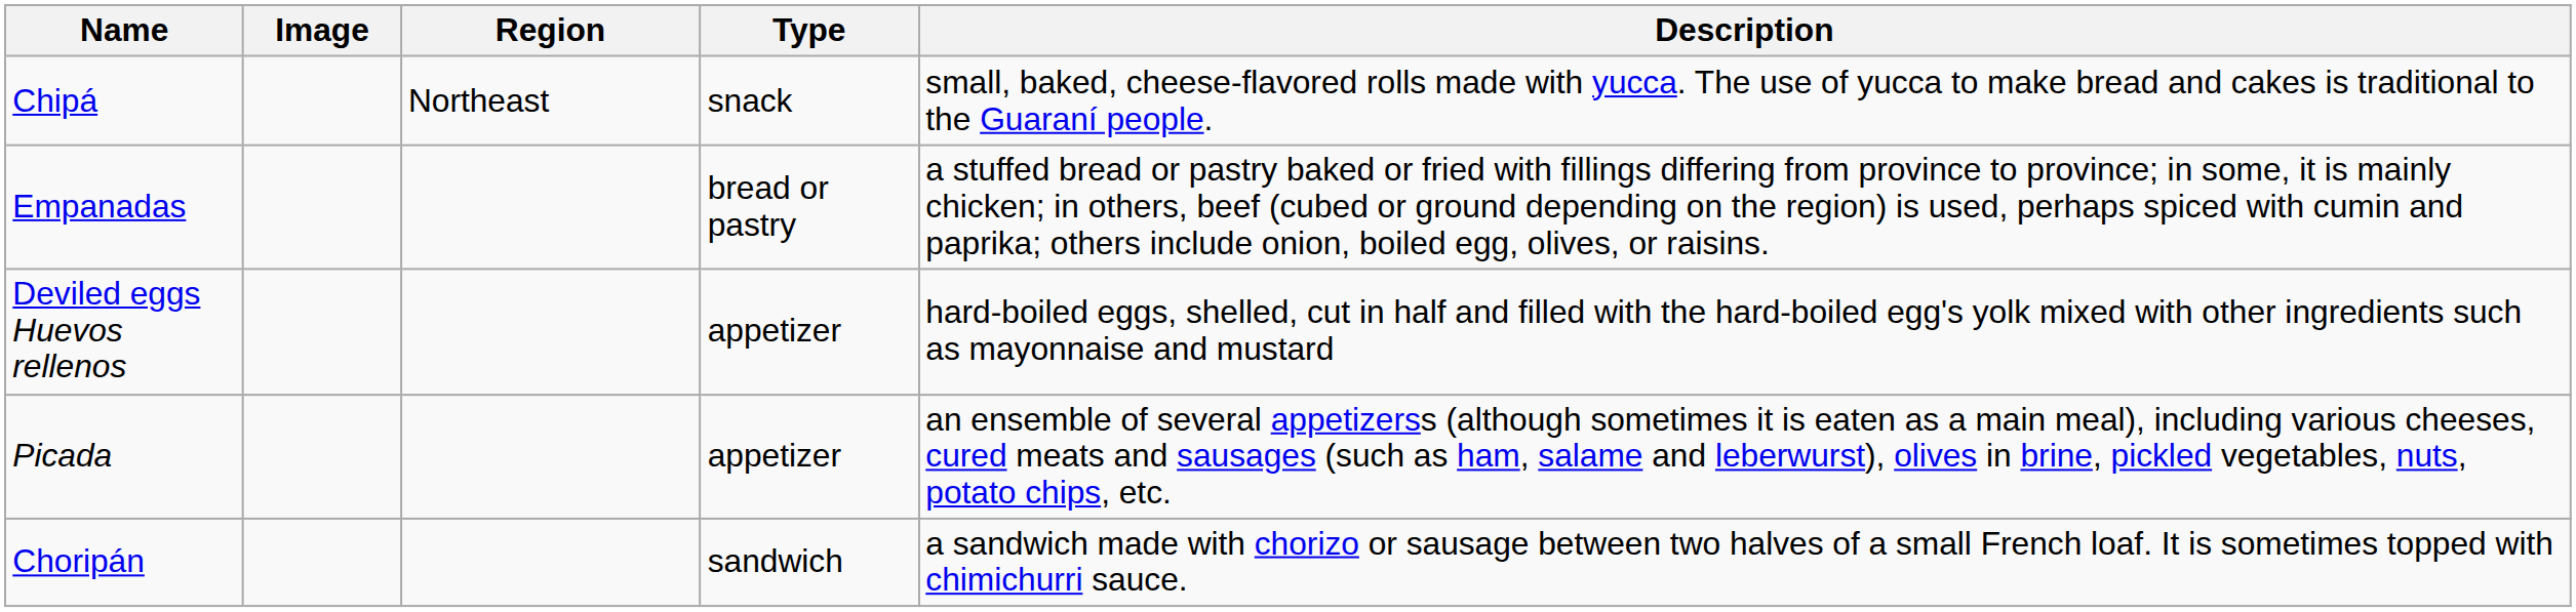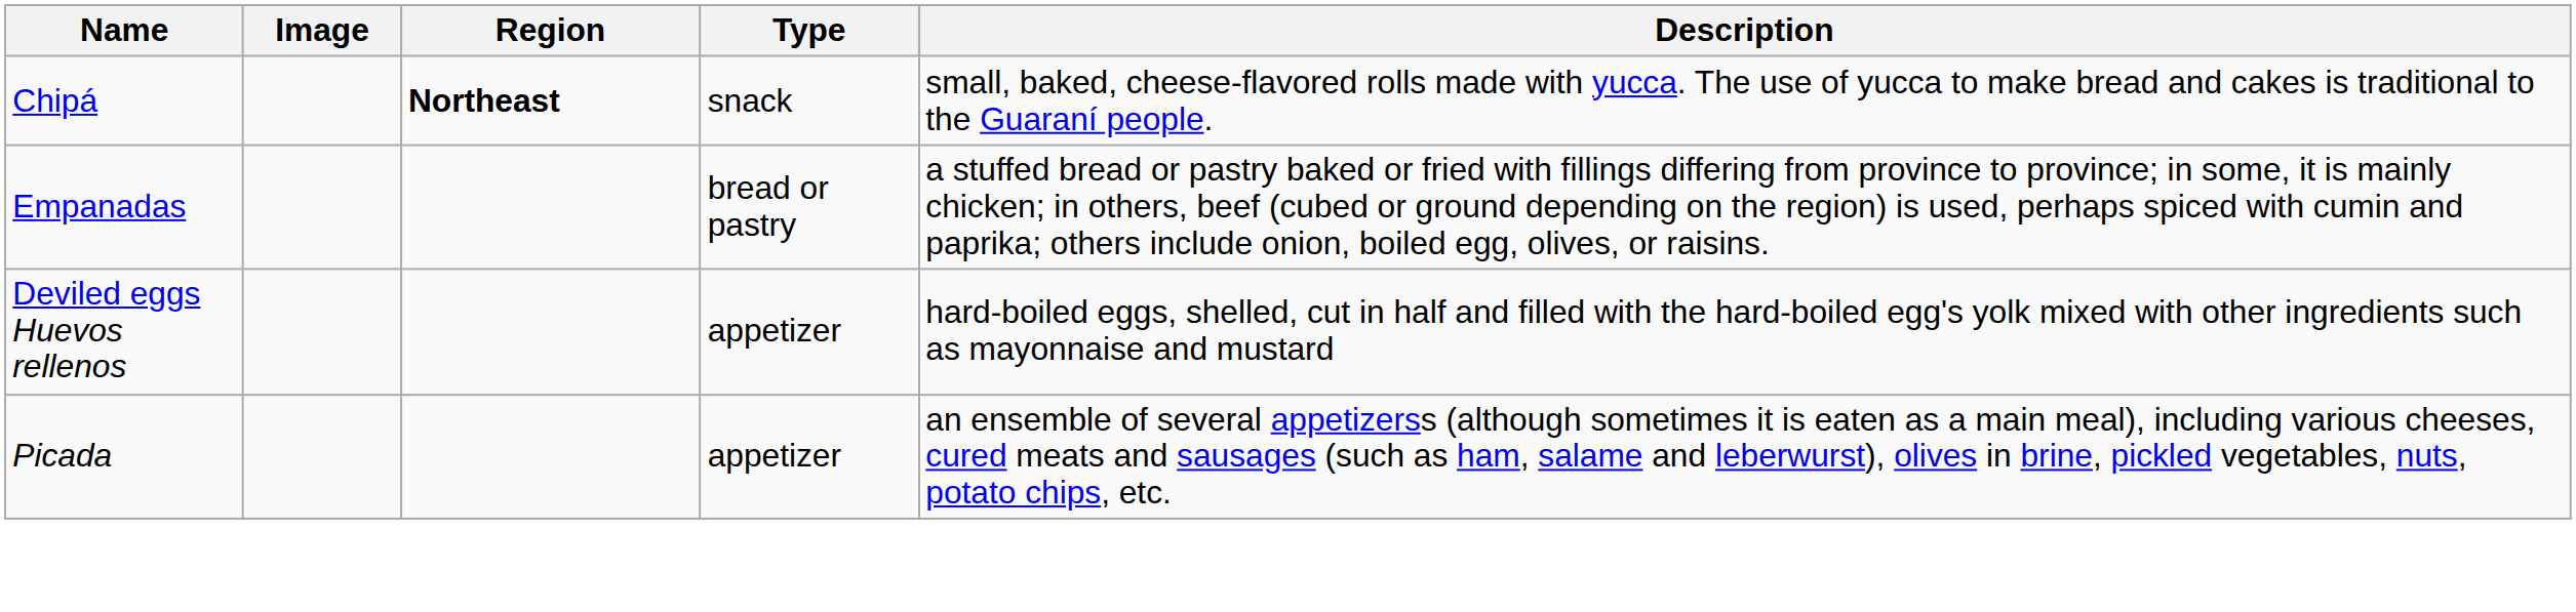 <table class="wikitable sortable" width="100%">
 <tr>
 <th style="width:110px;">Name</th>
 <th style="width:70px;">Image</th>
 <th style="width:140px;">Region</th>
 <th style="width:100px;">Type</th>
 <th>Description</th>
 </tr>
 <tr>
 <td><a href='#'>Chipá</a></td>
 <td></td>
-<td>Northeast</td>
+<td><strong>Northeast</strong></td>
 <td>snack</td>
 <td>small, baked, cheese-flavored rolls made with <a href='#'>yucca</a>. The use of yucca to make bread and cakes is traditional to the <a href='#'>Guaraní people</a>.</td>
 </tr>
 <tr>
 <td><a href='#'>Empanadas</a></td>
 <td></td>
 <td></td>
 <td>bread or pastry</td>
 <td>a stuffed bread or pastry baked or fried with fillings differing from province to province; in some, it is mainly chicken; in others, beef (cubed or ground depending on the region) is used, perhaps spiced with cumin and paprika; others include onion, boiled egg, olives, or raisins.</td>
 </tr>
 <tr>
 <td><a href='#'>Deviled eggs</a><br><em>Huevos rellenos</em></td>
 <td></td>
 <td></td>
 <td>appetizer</td>
 <td>hard-boiled eggs, shelled, cut in half and filled with the hard-boiled egg's yolk mixed with other ingredients such as mayonnaise and mustard</td>
 </tr>
 <tr>
 <td><em>Picada</em></td>
 <td></td>
 <td></td>
 <td>appetizer</td>
 <td>an ensemble of several <a href='#'>appetizers</a>s (although sometimes it is eaten as a main meal), including various cheeses, <a href='#'>cured</a> meats and <a href='#'>sausages</a> (such as <a href='#'>ham</a>, <a href='#'>salame</a> and <a href='#'>leberwurst</a>), <a href='#'>olives</a> in <a href='#'>brine</a>, <a href='#'>pickled</a> vegetables, <a href='#'>nuts</a>, <a href='#'>potato chips</a>, etc.</td>
 </tr>
-<tr>
-<td><a href='#'>Choripán</a></td>
-<td></td>
-<td></td>
-<td>sandwich</td>
-<td>a sandwich made with <a href='#'>chorizo</a> or sausage between two halves of a small French loaf. It is sometimes topped with <a href='#'>chimichurri</a> sauce.</td>
-</tr>
 </table>
